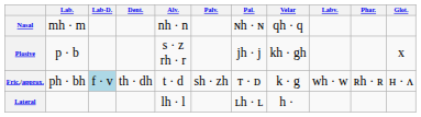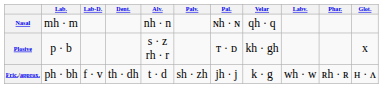 <table border=1 cellspacing=0 cellpadding=3 class="wikitable" style="text-align:center; font-size:larger;">
 <tr style="font-size: x-small;vertical-align:top;">
 <th></th>
 <th><a href='#'>Lab.</a></th>
 <th><a href='#'>Lab-D.</a></th>
 <th><a href='#'>Dent.</a></th>
 <th><a href='#'>Alv.</a></th>
 <th><a href='#'>Palv.</a></th>
 <th><a href='#'>Pal.</a></th>
 <th><a href='#'>Velar</a></th>
 <th><a href='#'>Labv.</a></th>
 <th><a href='#'>Phar.</a></th>
 <th><a href='#'>Glot.</a></th>
 </tr>
 <tr>
 <th style="font-size:x-small"><a href='#'>Nasal</a></th>
 <td>mh · m</td>
 <td></td>
 <td></td>
 <td>nh · n</td>
 <td></td>
 <td>ɴh · ɴ</td>
 <td>qh · q</td>
 <td></td>
 <td></td>
 <td></td>
 </tr>
 <tr>
 <th style="font-size:x-small"><a href='#'>Plosive</a></th>
 <td>p · b</td>
 <td></td>
 <td></td>
 <td>s · z<br>rh · r</td>
 <td></td>
-<td>jh · j</td>
+<td>ᴛ · ᴅ</td>
 <td>kh · gh</td>
 <td></td>
 <td></td>
 <td>x</td>
 </tr>
 <tr>
 <th style="font-size:x-small"><a href='#'>Fric.</a>/<a href='#'>approx.</a></th>
 <td>ph · bh</td>
-<td style="background: lightblue;">f · v</td>
+<td>f · v</td>
 <td>th · dh</td>
 <td>t · d</td>
 <td>sh · zh</td>
-<td>ᴛ · ᴅ</td>
+<td>jh · j</td>
 <td>k · g</td>
 <td>wh · w</td>
 <td>ʀh · ʀ</td>
 <td>ʜ · ʌ</td>
 </tr>
-<tr>
-<th style="font-size:x-small"><a href='#'>Lateral</a></th>
-<td></td>
-<td></td>
-<td></td>
-<td>lh · l</td>
-<td></td>
-<td>ʟh · ʟ</td>
-<td>h · </td>
-<td></td>
-<td></td>
-<td></td>
-</tr>
 </table>
